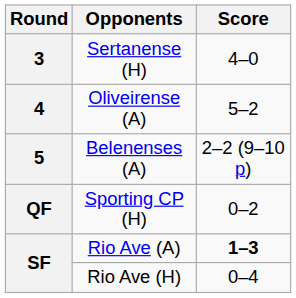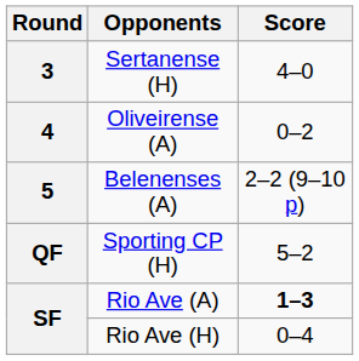 <table class="wikitable plainrowheaders" style="text-align:center;margin-left:1em;float:right">
 <tr>
 <th scope="col" style="width:25px;">Round</th>
 <th scope="col" style="width:100px;">Opponents</th>
 <th scope="col" style="width:75px;">Score</th>
 </tr>
 <tr>
 <th scope=row style="text-align:center">3</th>
 <td><a href='#'>Sertanense</a> (H)</td>
 <td>4–0</td>
 </tr>
 <tr>
 <th scope=row style="text-align:center">4</th>
 <td><a href='#'>Oliveirense</a> (A)</td>
-<td>5–2</td>
+<td>0–2</td>
 </tr>
 <tr>
 <th scope=row style="text-align:center">5</th>
 <td><a href='#'>Belenenses</a> (A)</td>
 <td>2–2 (9–10 <a href='#'>p</a>)</td>
 </tr>
 <tr>
 <th scope=row style="text-align:center">QF</th>
 <td><a href='#'>Sporting CP</a> (H)</td>
-<td>0–2</td>
+<td>5–2</td>
 </tr>
 <tr>
 <th scope=row style="text-align:center" rowspan="2">SF</th>
 <td><a href='#'>Rio Ave</a> (A)</td>
 <td><strong>1–3</strong></td>
 </tr>
 <tr>
 <td>Rio Ave (H)</td>
 <td>0–4</td>
 </tr>
 </table>
